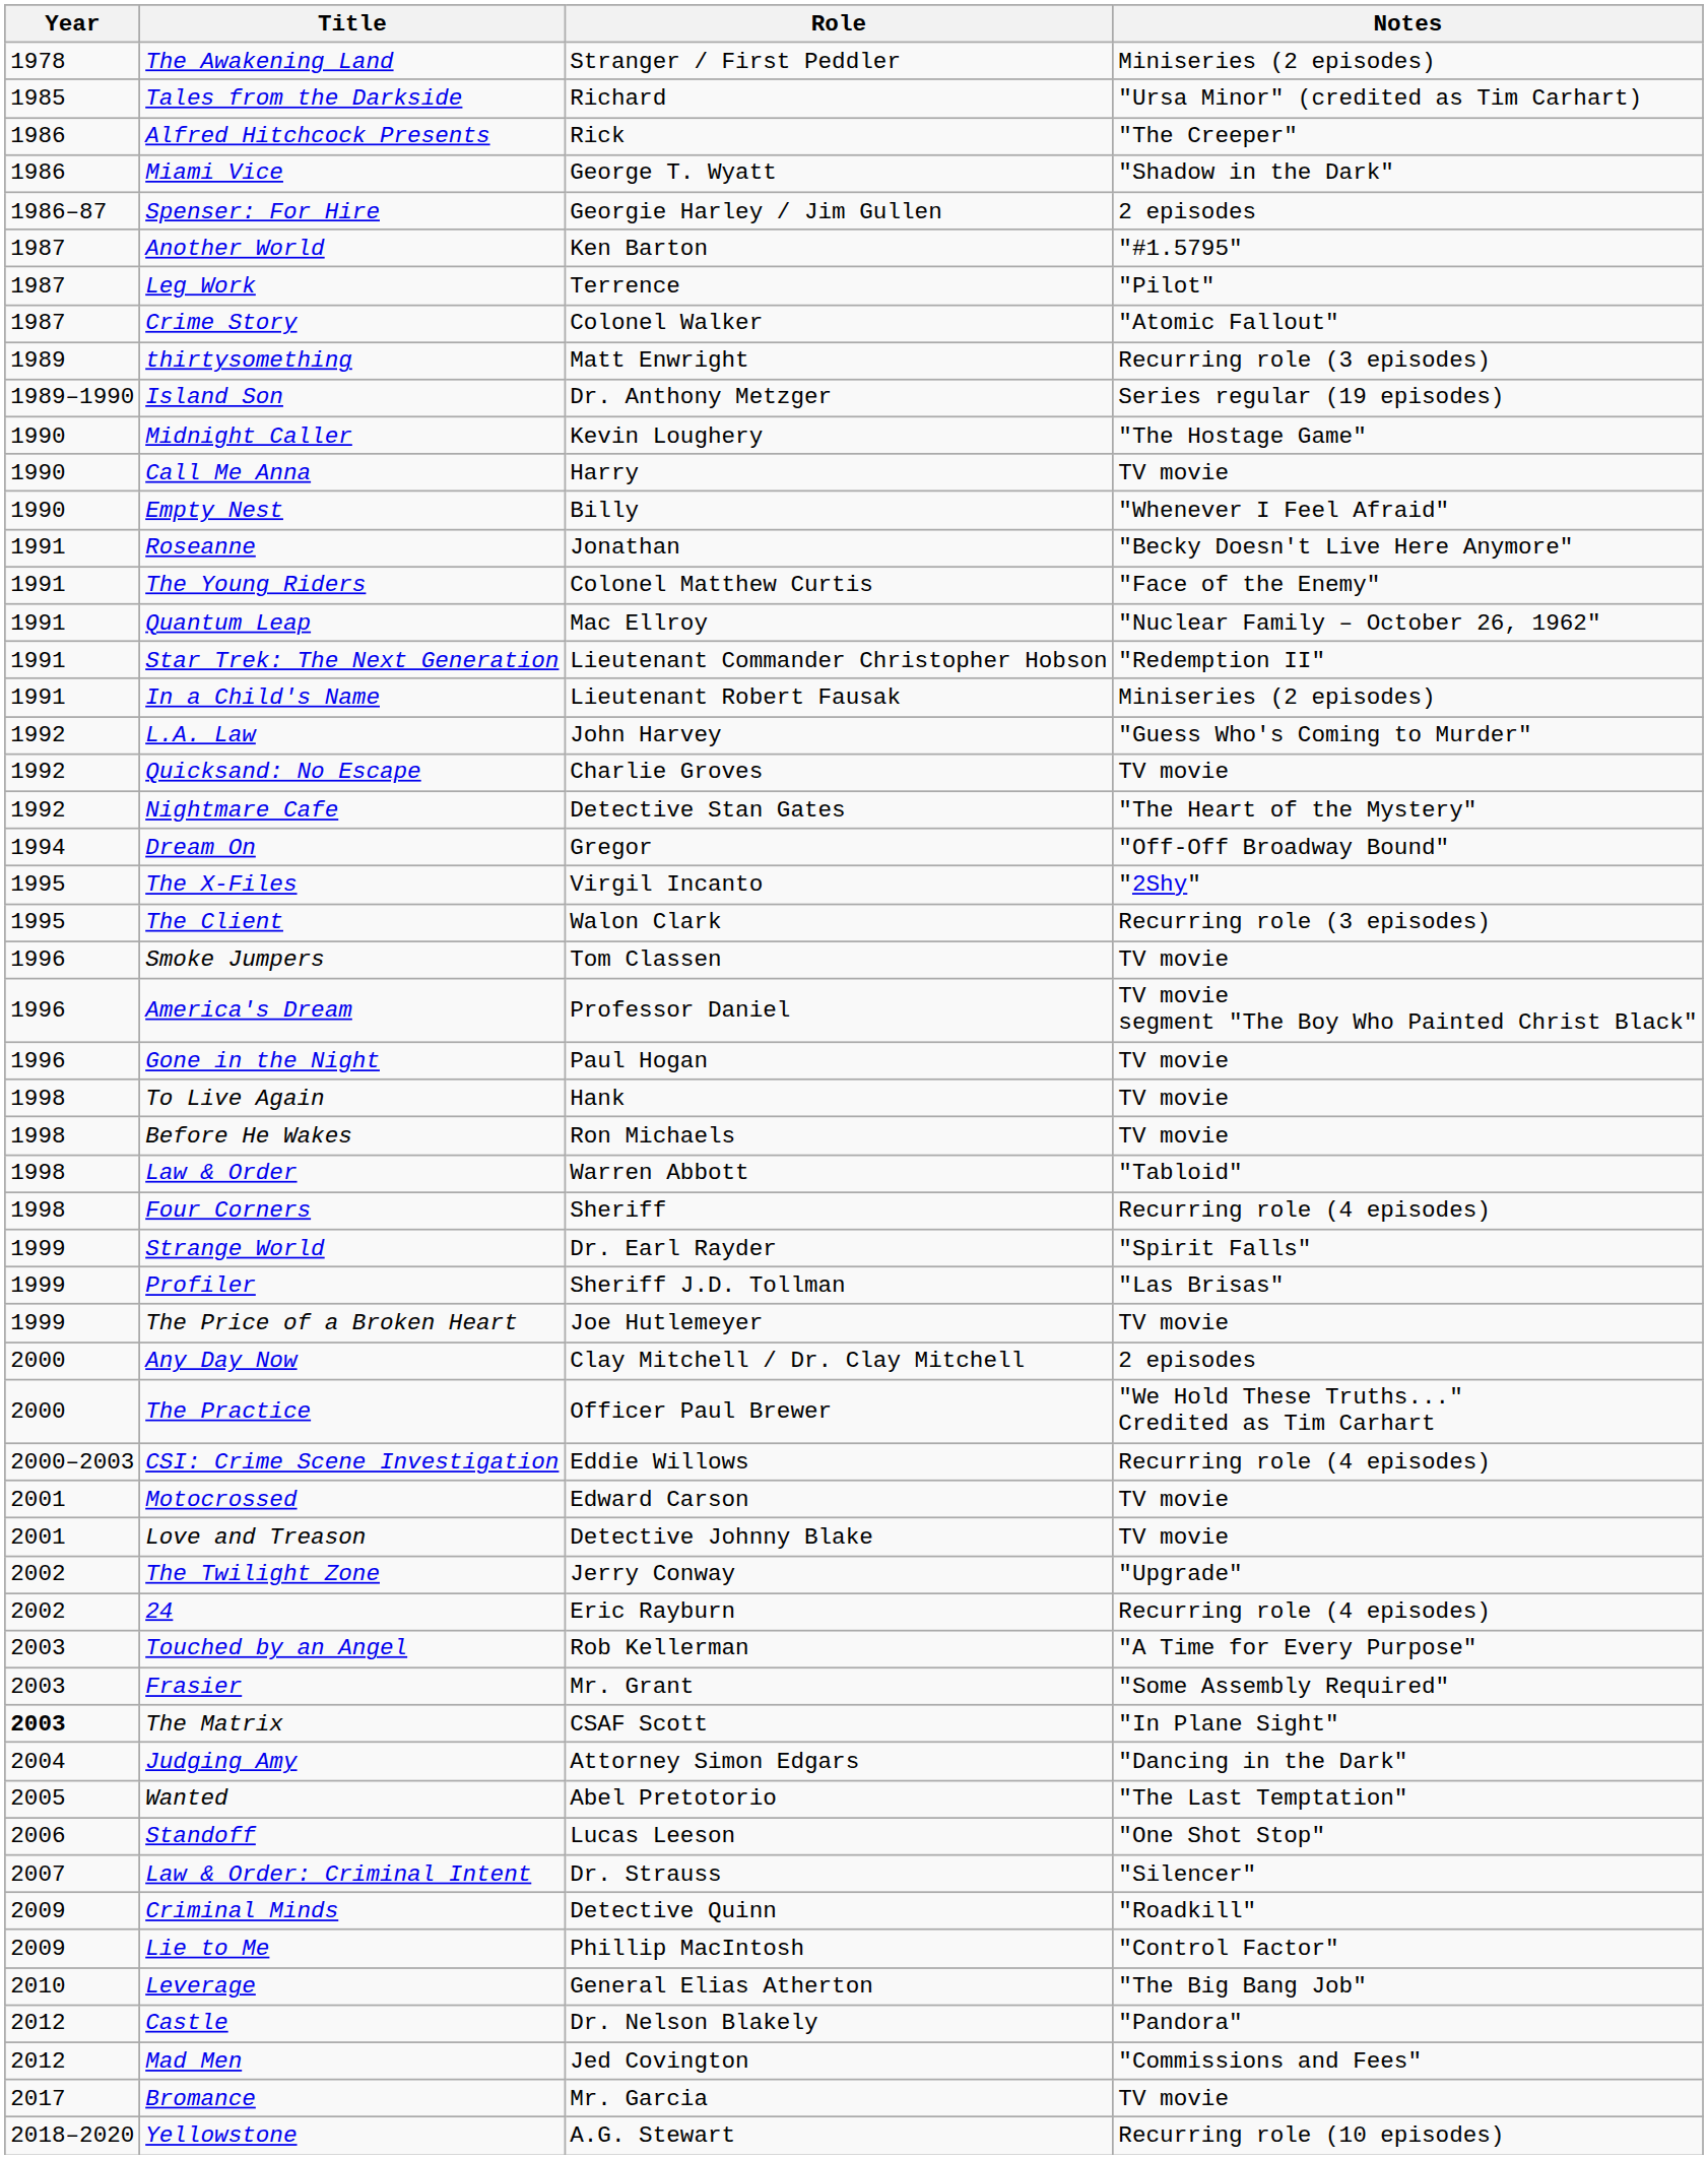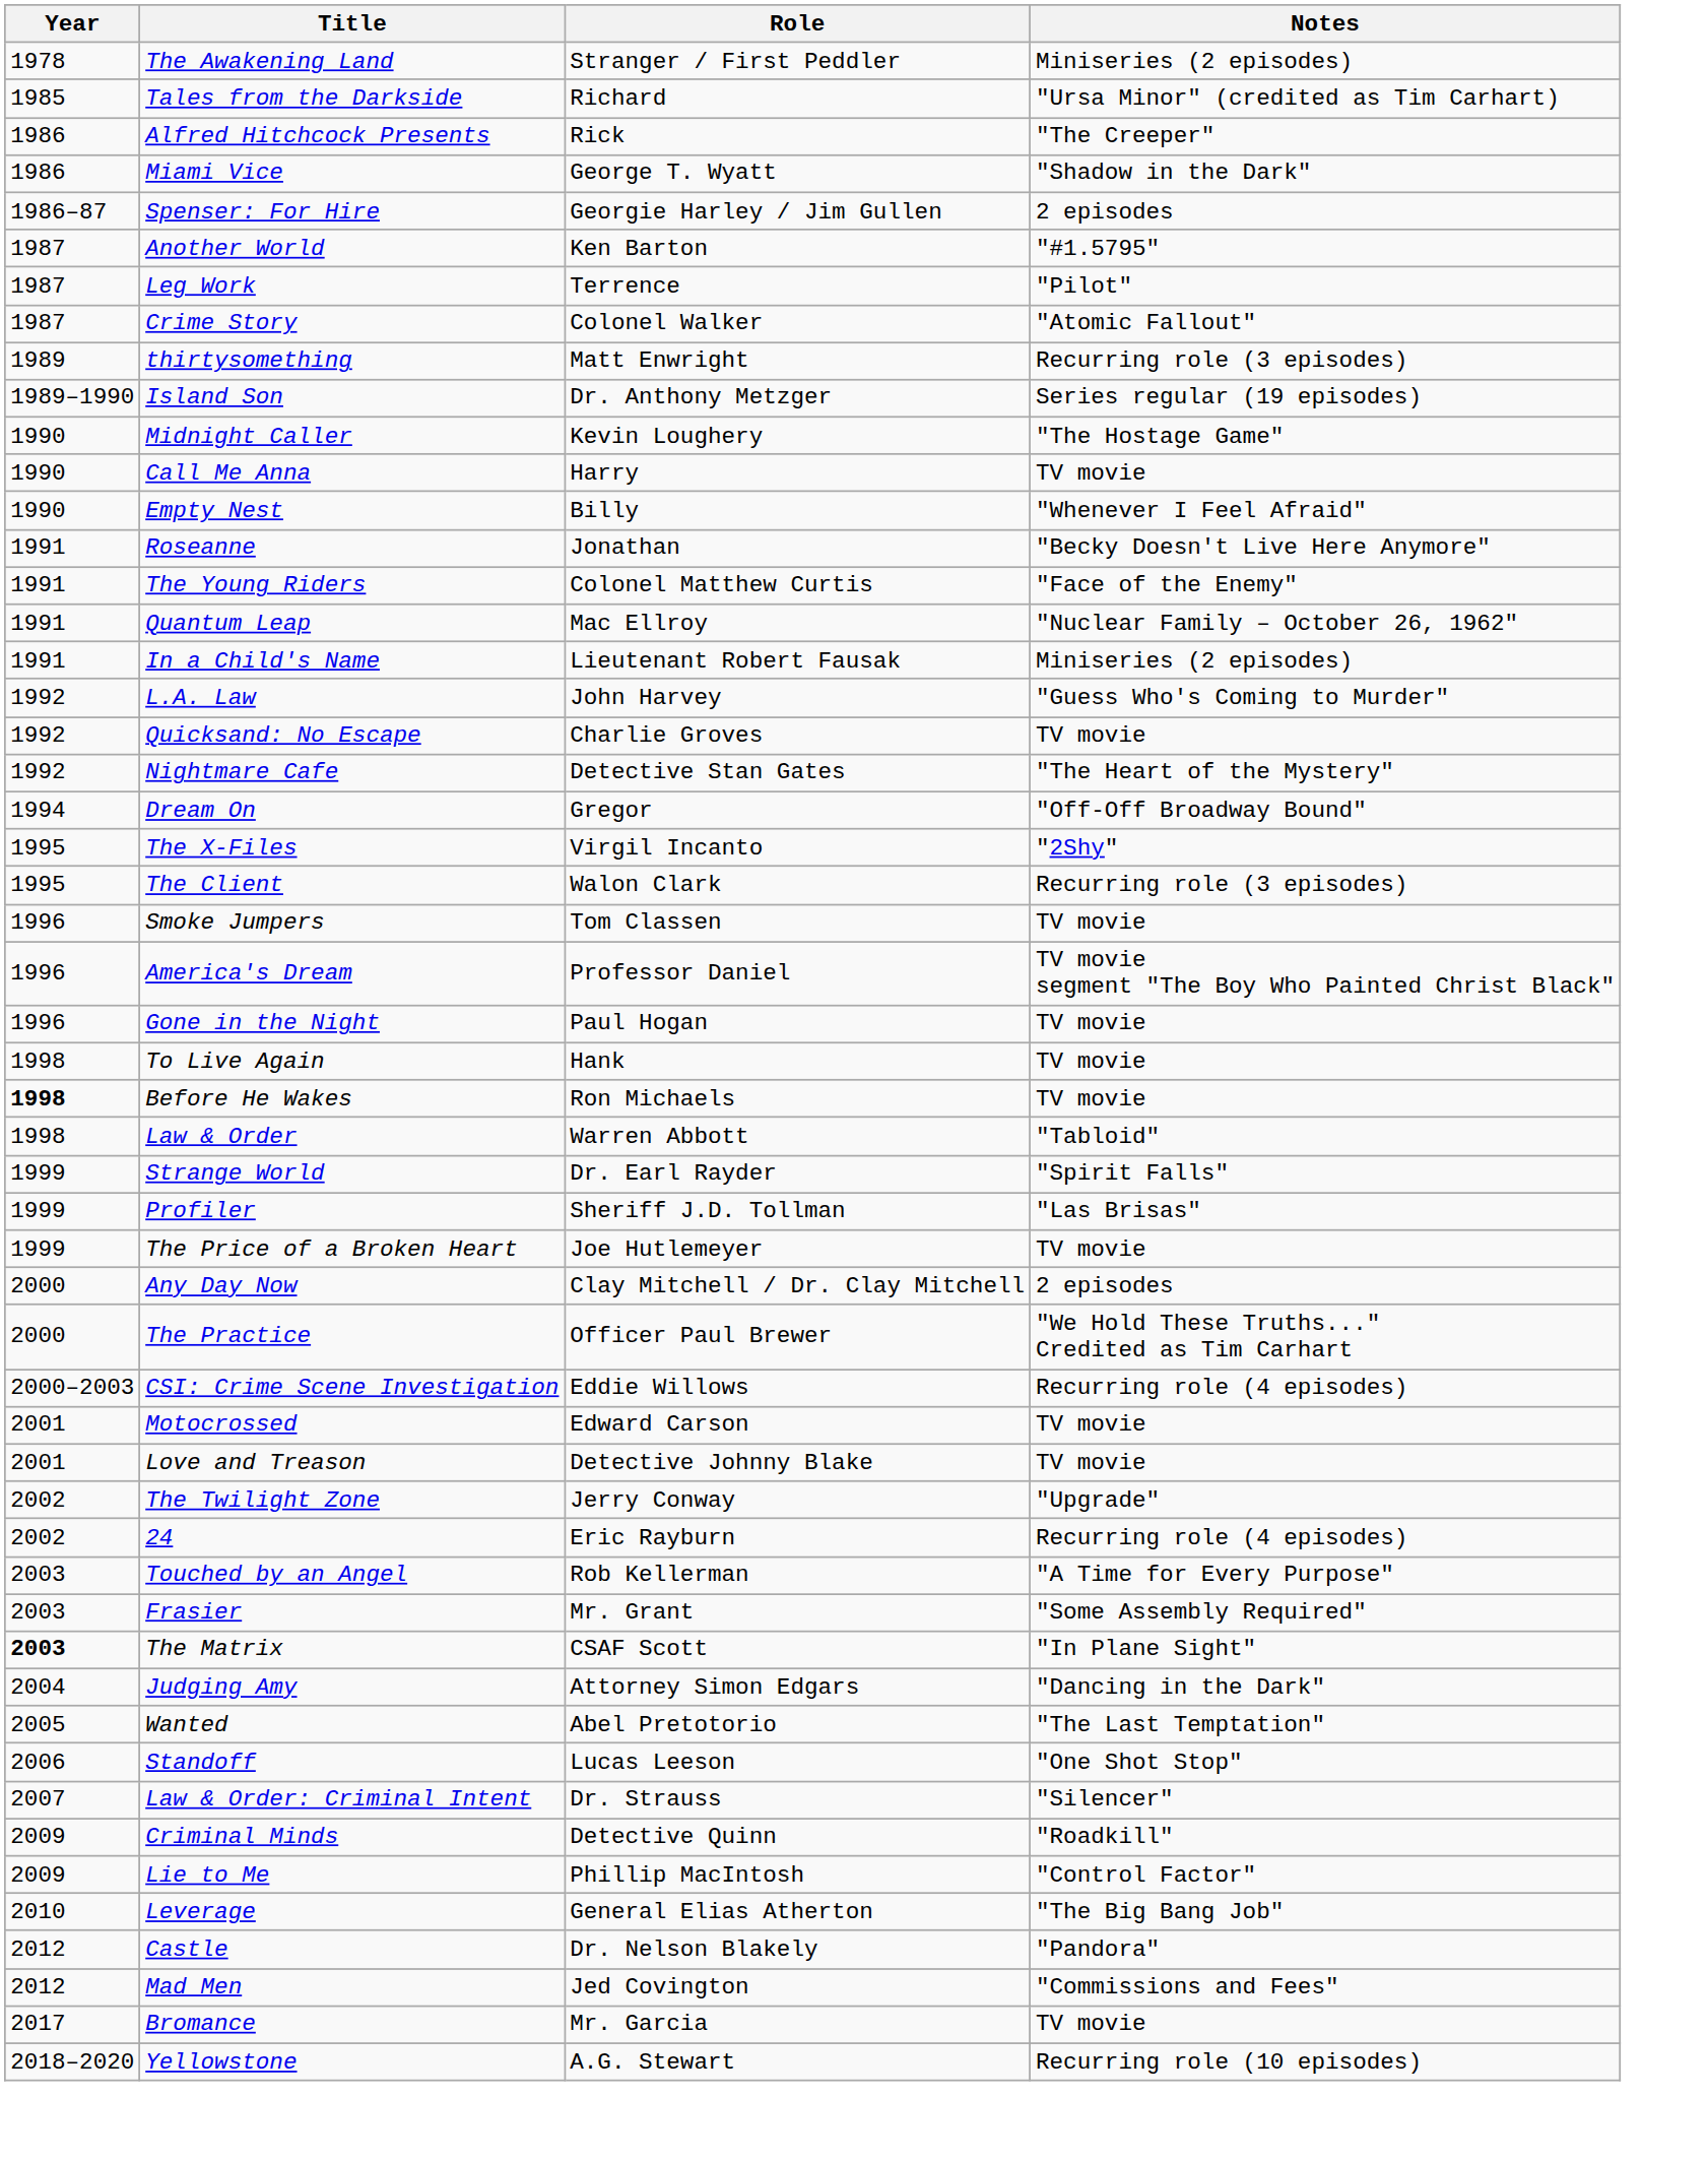 <table class="wikitable">
 <tr>
 <th>Year</th>
 <th>Title</th>
 <th>Role</th>
 <th>Notes</th>
 </tr>
 <tr>
 <td>1978</td>
 <td><em><a href='#'>The Awakening Land</a></em></td>
 <td>Stranger / First Peddler</td>
 <td>Miniseries (2 episodes)</td>
 </tr>
 <tr>
 <td>1985</td>
 <td><em><a href='#'>Tales from the Darkside</a></em></td>
 <td>Richard</td>
 <td>"Ursa Minor" (credited as Tim Carhart)</td>
 </tr>
 <tr>
 <td>1986</td>
 <td><em><a href='#'>Alfred Hitchcock Presents</a></em></td>
 <td>Rick</td>
 <td>"The Creeper"</td>
 </tr>
 <tr>
 <td>1986</td>
 <td><em><a href='#'>Miami Vice</a></em></td>
 <td>George T. Wyatt</td>
 <td>"Shadow in the Dark"</td>
 </tr>
 <tr>
 <td>1986–87</td>
 <td><em><a href='#'>Spenser: For Hire</a></em></td>
 <td>Georgie Harley / Jim Gullen</td>
 <td>2 episodes</td>
 </tr>
 <tr>
 <td>1987</td>
 <td><em><a href='#'>Another World</a></em></td>
 <td>Ken Barton</td>
 <td>"#1.5795"</td>
 </tr>
 <tr>
 <td>1987</td>
 <td><em><a href='#'>Leg Work</a></em></td>
 <td>Terrence</td>
 <td>"Pilot"</td>
 </tr>
 <tr>
 <td>1987</td>
 <td><em><a href='#'>Crime Story</a></em></td>
 <td>Colonel Walker</td>
 <td>"Atomic Fallout"</td>
 </tr>
 <tr>
 <td>1989</td>
 <td><em><a href='#'>thirtysomething</a></em></td>
 <td>Matt Enwright</td>
 <td>Recurring role (3 episodes)</td>
 </tr>
 <tr>
 <td>1989–1990</td>
 <td><em><a href='#'>Island Son</a></em></td>
 <td>Dr. Anthony Metzger</td>
 <td>Series regular (19 episodes)</td>
 </tr>
 <tr>
 <td>1990</td>
 <td><em><a href='#'>Midnight Caller</a></em></td>
 <td>Kevin Loughery</td>
 <td>"The Hostage Game"</td>
 </tr>
 <tr>
 <td>1990</td>
 <td><em><a href='#'>Call Me Anna</a></em></td>
 <td>Harry</td>
 <td>TV movie</td>
 </tr>
 <tr>
 <td>1990</td>
 <td><em><a href='#'>Empty Nest</a></em></td>
 <td>Billy</td>
 <td>"Whenever I Feel Afraid"</td>
 </tr>
 <tr>
 <td>1991</td>
 <td><em><a href='#'>Roseanne</a></em></td>
 <td>Jonathan</td>
 <td>"Becky Doesn't Live Here Anymore"</td>
 </tr>
 <tr>
 <td>1991</td>
 <td><em><a href='#'>The Young Riders</a></em></td>
 <td>Colonel Matthew Curtis</td>
 <td>"Face of the Enemy"</td>
 </tr>
 <tr>
 <td>1991</td>
 <td><em><a href='#'>Quantum Leap</a></em></td>
 <td>Mac Ellroy</td>
 <td>"Nuclear Family – October 26, 1962"</td>
 </tr>
 <tr>
 <td>1991</td>
-<td><em><a href='#'>Star Trek: The Next Generation</a></em></td>
-<td>Lieutenant Commander Christopher Hobson</td>
-<td>"Redemption II"</td>
-</tr>
-<tr>
-<td>1991</td>
 <td><em><a href='#'>In a Child's Name</a></em></td>
 <td>Lieutenant Robert Fausak</td>
 <td>Miniseries (2 episodes)</td>
 </tr>
 <tr>
 <td>1992</td>
 <td><em><a href='#'>L.A. Law</a></em></td>
 <td>John Harvey</td>
 <td>"Guess Who's Coming to Murder"</td>
 </tr>
 <tr>
 <td>1992</td>
 <td><em><a href='#'>Quicksand: No Escape</a></em></td>
 <td>Charlie Groves</td>
 <td>TV movie</td>
 </tr>
 <tr>
 <td>1992</td>
 <td><em><a href='#'>Nightmare Cafe</a></em></td>
 <td>Detective Stan Gates</td>
 <td>"The Heart of the Mystery"</td>
 </tr>
 <tr>
 <td>1994</td>
 <td><em><a href='#'>Dream On</a></em></td>
 <td>Gregor</td>
 <td>"Off-Off Broadway Bound"</td>
 </tr>
 <tr>
 <td>1995</td>
 <td><em><a href='#'>The X-Files</a></em></td>
 <td>Virgil Incanto</td>
 <td>"<a href='#'>2Shy</a>"</td>
 </tr>
 <tr>
 <td>1995</td>
 <td><em><a href='#'>The Client</a></em></td>
 <td>Walon Clark</td>
 <td>Recurring role (3 episodes)</td>
 </tr>
 <tr>
 <td>1996</td>
 <td><em>Smoke Jumpers</em></td>
 <td>Tom Classen</td>
 <td>TV movie</td>
 </tr>
 <tr>
 <td>1996</td>
 <td><em><a href='#'>America's Dream</a></em></td>
 <td>Professor Daniel</td>
 <td>TV movie<br>segment "The Boy Who Painted Christ Black"</td>
 </tr>
 <tr>
 <td>1996</td>
 <td><em><a href='#'>Gone in the Night</a></em></td>
 <td>Paul Hogan</td>
 <td>TV movie</td>
 </tr>
 <tr>
 <td>1998</td>
 <td><em>To Live Again</em></td>
 <td>Hank</td>
 <td>TV movie</td>
 </tr>
 <tr>
-<td>1998</td>
+<td><strong>1998</strong></td>
 <td><em>Before He Wakes</em></td>
 <td>Ron Michaels</td>
 <td>TV movie</td>
 </tr>
 <tr>
 <td>1998</td>
 <td><em><a href='#'>Law & Order</a></em></td>
 <td>Warren Abbott</td>
 <td>"Tabloid"</td>
-</tr>
-<tr>
-<td>1998</td>
-<td><em><a href='#'>Four Corners</a></em></td>
-<td>Sheriff</td>
-<td>Recurring role (4 episodes)</td>
 </tr>
 <tr>
 <td>1999</td>
 <td><em><a href='#'>Strange World</a></em></td>
 <td>Dr. Earl Rayder</td>
 <td>"Spirit Falls"</td>
 </tr>
 <tr>
 <td>1999</td>
 <td><em><a href='#'>Profiler</a></em></td>
 <td>Sheriff J.D. Tollman</td>
 <td>"Las Brisas"</td>
 </tr>
 <tr>
 <td>1999</td>
 <td><em>The Price of a Broken Heart</em></td>
 <td>Joe Hutlemeyer</td>
 <td>TV movie</td>
 </tr>
 <tr>
 <td>2000</td>
 <td><em><a href='#'>Any Day Now</a></em></td>
 <td>Clay Mitchell / Dr. Clay Mitchell</td>
 <td>2 episodes</td>
 </tr>
 <tr>
 <td>2000</td>
 <td><em><a href='#'>The Practice</a></em></td>
 <td>Officer Paul Brewer</td>
 <td>"We Hold These Truths..."<br>Credited as Tim Carhart</td>
 </tr>
 <tr>
 <td>2000–2003</td>
 <td><em><a href='#'>CSI: Crime Scene Investigation</a></em></td>
 <td>Eddie Willows</td>
 <td>Recurring role (4 episodes)</td>
 </tr>
 <tr>
 <td>2001</td>
 <td><em><a href='#'>Motocrossed</a></em></td>
 <td>Edward Carson</td>
 <td>TV movie</td>
 </tr>
 <tr>
 <td>2001</td>
 <td><em>Love and Treason</em></td>
 <td>Detective Johnny Blake</td>
 <td>TV movie</td>
 </tr>
 <tr>
 <td>2002</td>
 <td><em><a href='#'>The Twilight Zone</a></em></td>
 <td>Jerry Conway</td>
 <td>"Upgrade"</td>
 </tr>
 <tr>
 <td>2002</td>
 <td><em><a href='#'>24</a></em></td>
 <td>Eric Rayburn</td>
 <td>Recurring role (4 episodes)</td>
 </tr>
 <tr>
 <td>2003</td>
 <td><em><a href='#'>Touched by an Angel</a></em></td>
 <td>Rob Kellerman</td>
 <td>"A Time for Every Purpose"</td>
 </tr>
 <tr>
 <td>2003</td>
 <td><em><a href='#'>Frasier</a></em></td>
 <td>Mr. Grant</td>
 <td>"Some Assembly Required"</td>
 </tr>
 <tr>
 <td><strong>2003</strong></td>
 <td><em>The Matrix</em></td>
 <td>CSAF Scott</td>
 <td>"In Plane Sight"</td>
 </tr>
 <tr>
 <td>2004</td>
 <td><em><a href='#'>Judging Amy</a></em></td>
 <td>Attorney Simon Edgars</td>
 <td>"Dancing in the Dark"</td>
 </tr>
 <tr>
 <td>2005</td>
 <td><em>Wanted</em></td>
 <td>Abel Pretotorio</td>
 <td>"The Last Temptation"</td>
 </tr>
 <tr>
 <td>2006</td>
 <td><em><a href='#'>Standoff</a></em></td>
 <td>Lucas Leeson</td>
 <td>"One Shot Stop"</td>
 </tr>
 <tr>
 <td>2007</td>
 <td><em><a href='#'>Law & Order: Criminal Intent</a></em></td>
 <td>Dr. Strauss</td>
 <td>"Silencer"</td>
 </tr>
 <tr>
 <td>2009</td>
 <td><em><a href='#'>Criminal Minds</a></em></td>
 <td>Detective Quinn</td>
 <td>"Roadkill"</td>
 </tr>
 <tr>
 <td>2009</td>
 <td><em><a href='#'>Lie to Me</a></em></td>
 <td>Phillip MacIntosh</td>
 <td>"Control Factor"</td>
 </tr>
 <tr>
 <td>2010</td>
 <td><em><a href='#'>Leverage</a></em></td>
 <td>General Elias Atherton</td>
 <td>"The Big Bang Job"</td>
 </tr>
 <tr>
 <td>2012</td>
 <td><em><a href='#'>Castle</a></em></td>
 <td>Dr. Nelson Blakely</td>
 <td>"Pandora"</td>
 </tr>
 <tr>
 <td>2012</td>
 <td><em><a href='#'>Mad Men</a></em></td>
 <td>Jed Covington</td>
 <td>"Commissions and Fees"</td>
 </tr>
 <tr>
 <td>2017</td>
 <td><em><a href='#'>Bromance</a></em></td>
 <td>Mr. Garcia</td>
 <td>TV movie</td>
 </tr>
 <tr>
 <td>2018–2020</td>
 <td><em><a href='#'>Yellowstone</a></em></td>
 <td>A.G. Stewart</td>
 <td>Recurring role (10 episodes)</td>
 </tr>
 </table>
